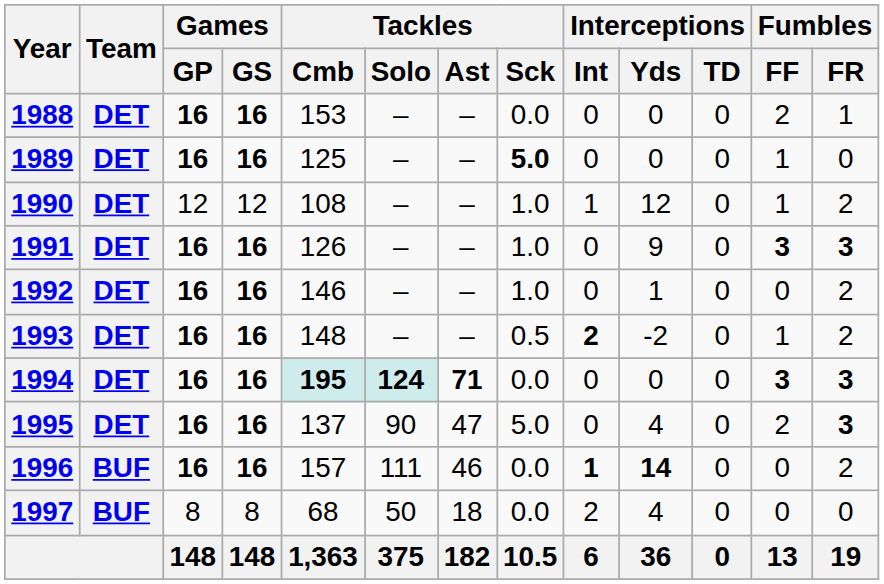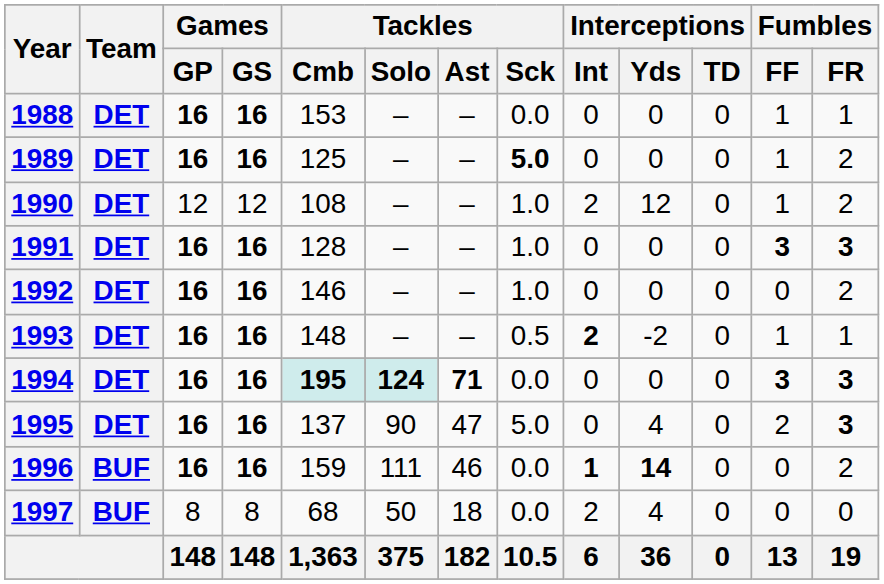 <table class="wikitable sortable" style="text-align: center;">
 <tr>
 <th rowspan="2">Year</th>
 <th rowspan="2">Team</th>
 <th colspan="2">Games</th>
 <th colspan="4">Tackles</th>
 <th colspan="3">Interceptions</th>
 <th colspan="2">Fumbles</th>
 </tr>
 <tr>
 <th>GP</th>
 <th>GS</th>
 <th>Cmb</th>
 <th>Solo</th>
 <th>Ast</th>
 <th>Sck</th>
 <th>Int</th>
 <th>Yds</th>
 <th>TD</th>
 <th>FF</th>
 <th>FR</th>
 </tr>
 <tr>
 <th><a href='#'>1988</a></th>
 <th><a href='#'>DET</a></th>
 <td><strong>16</strong></td>
 <td><strong>16</strong></td>
 <td>153</td>
 <td>–</td>
 <td>–</td>
 <td>0.0</td>
 <td>0</td>
 <td>0</td>
 <td>0</td>
-<td>2</td>
+<td>1</td>
 <td>1</td>
 </tr>
 <tr>
 <th><a href='#'>1989</a></th>
 <th><a href='#'>DET</a></th>
 <td><strong>16</strong></td>
 <td><strong>16</strong></td>
 <td>125</td>
 <td>–</td>
 <td>–</td>
 <td><strong>5.0</strong></td>
 <td>0</td>
 <td>0</td>
 <td>0</td>
 <td>1</td>
-<td>0</td>
+<td>2</td>
 </tr>
 <tr>
 <th><a href='#'>1990</a></th>
 <th><a href='#'>DET</a></th>
 <td>12</td>
 <td>12</td>
 <td>108</td>
 <td>–</td>
 <td>–</td>
 <td>1.0</td>
-<td>1</td>
+<td>2</td>
 <td>12</td>
 <td>0</td>
 <td>1</td>
 <td>2</td>
 </tr>
 <tr>
 <th><a href='#'>1991</a></th>
 <th><a href='#'>DET</a></th>
 <td><strong>16</strong></td>
 <td><strong>16</strong></td>
-<td>126</td>
+<td>128</td>
 <td>–</td>
 <td>–</td>
 <td>1.0</td>
 <td>0</td>
-<td>9</td>
+<td>0</td>
 <td>0</td>
 <td><strong>3</strong></td>
 <td><strong>3</strong></td>
 </tr>
 <tr>
 <th><a href='#'>1992</a></th>
 <th><a href='#'>DET</a></th>
 <td><strong>16</strong></td>
 <td><strong>16</strong></td>
 <td>146</td>
 <td>–</td>
 <td>–</td>
 <td>1.0</td>
 <td>0</td>
-<td>1</td>
+<td>0</td>
 <td>0</td>
 <td>0</td>
 <td>2</td>
 </tr>
 <tr>
 <th><a href='#'>1993</a></th>
 <th><a href='#'>DET</a></th>
 <td><strong>16</strong></td>
 <td><strong>16</strong></td>
 <td>148</td>
 <td>–</td>
 <td>–</td>
 <td>0.5</td>
 <td><strong>2</strong></td>
 <td>-2</td>
 <td>0</td>
 <td>1</td>
-<td>2</td>
+<td>1</td>
 </tr>
 <tr>
 <th><a href='#'>1994</a></th>
 <th><a href='#'>DET</a></th>
 <td><strong>16</strong></td>
 <td><strong>16</strong></td>
 <td style="background:#cfecec;"><strong>195</strong></td>
 <td style="background:#cfecec;"><strong>124</strong></td>
 <td><strong>71</strong></td>
 <td>0.0</td>
 <td>0</td>
 <td>0</td>
 <td>0</td>
 <td><strong>3</strong></td>
 <td><strong>3</strong></td>
 </tr>
 <tr>
 <th><a href='#'>1995</a></th>
 <th><a href='#'>DET</a></th>
 <td><strong>16</strong></td>
 <td><strong>16</strong></td>
 <td>137</td>
 <td>90</td>
 <td>47</td>
 <td>5.0</td>
 <td>0</td>
 <td>4</td>
 <td>0</td>
 <td>2</td>
 <td><strong>3</strong></td>
 </tr>
 <tr>
 <th><a href='#'>1996</a></th>
 <th><a href='#'>BUF</a></th>
 <td><strong>16</strong></td>
 <td><strong>16</strong></td>
-<td>157</td>
+<td>159</td>
 <td>111</td>
 <td>46</td>
 <td>0.0</td>
 <td><strong>1</strong></td>
 <td><strong>14</strong></td>
 <td>0</td>
 <td>0</td>
 <td>2</td>
 </tr>
 <tr>
 <th><a href='#'>1997</a></th>
 <th><a href='#'>BUF</a></th>
 <td>8</td>
 <td>8</td>
 <td>68</td>
 <td>50</td>
 <td>18</td>
 <td>0.0</td>
 <td>2</td>
 <td>4</td>
 <td>0</td>
 <td>0</td>
 <td>0</td>
 </tr>
 <tr>
 <th colspan="2"></th>
 <th>148</th>
 <th>148</th>
 <th>1,363</th>
 <th>375</th>
 <th>182</th>
 <th>10.5</th>
 <th>6</th>
 <th>36</th>
 <th>0</th>
 <th>13</th>
 <th>19</th>
 </tr>
 </table>
